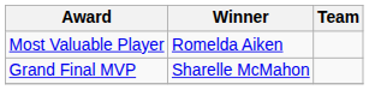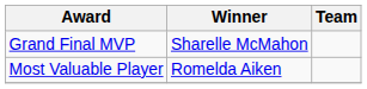 <table class="wikitable collapsible">
 <tr>
 <th>Award</th>
 <th>Winner</th>
 <th>Team</th>
 </tr>
 <tr>
+<td><a href='#'>Grand Final MVP</a></td>
+<td> <a href='#'>Sharelle McMahon</a></td>
+<td></td>
+</tr>
+<tr>
 <td><a href='#'>Most Valuable Player</a></td>
 <td> <a href='#'>Romelda Aiken</a></td>
 <td></td>
 </tr>
 <tr>
-<td><a href='#'>Grand Final MVP</a></td>
-<td> <a href='#'>Sharelle McMahon</a></td>
-<td></td>
-</tr>
-<tr>
 </tr>
 </table>
